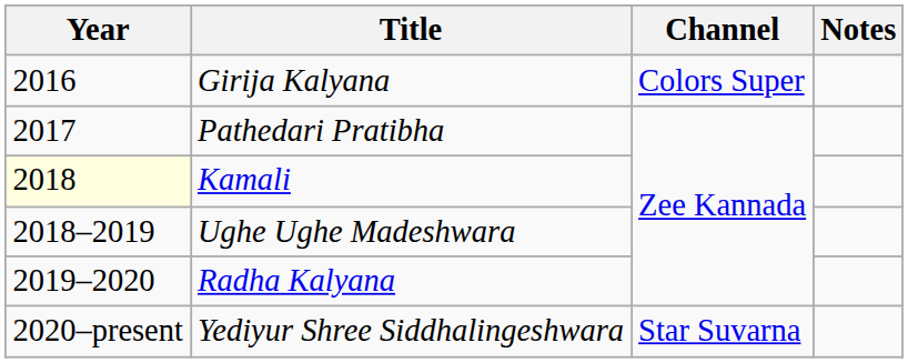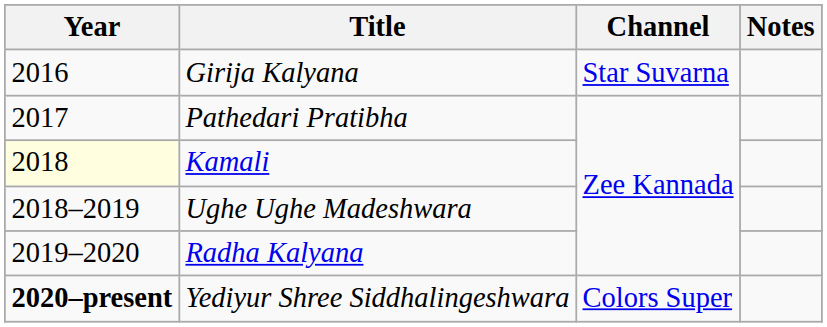 <table class="wikitable sortable">
 <tr>
 <th>Year</th>
 <th>Title</th>
 <th>Channel</th>
 <th>Notes</th>
 </tr>
 <tr>
 <td>2016</td>
 <td><em>Girija Kalyana</em></td>
-<td><a href='#'>Colors Super</a></td>
+<td><a href='#'>Star Suvarna</a></td>
 <td></td>
 </tr>
 <tr>
 <td>2017</td>
 <td><em>Pathedari Pratibha</em></td>
 <td rowspan=4><a href='#'>Zee Kannada</a></td>
 <td></td>
 </tr>
 <tr>
 <td style="background: lightyellow;">2018</td>
 <td><em><a href='#'>Kamali</a></em></td>
 <td></td>
 </tr>
 <tr>
 <td>2018–2019</td>
 <td><em>Ughe Ughe Madeshwara</em></td>
 <td></td>
 </tr>
 <tr>
 <td>2019–2020</td>
 <td><em><a href='#'>Radha Kalyana</a></em></td>
 <td></td>
 </tr>
 <tr>
-<td>2020–present</td>
+<td><strong>2020–present</strong></td>
 <td><em>Yediyur Shree Siddhalingeshwara</em></td>
-<td><a href='#'>Star Suvarna</a></td>
+<td><a href='#'>Colors Super</a></td>
 <td></td>
 </tr>
 </table>
